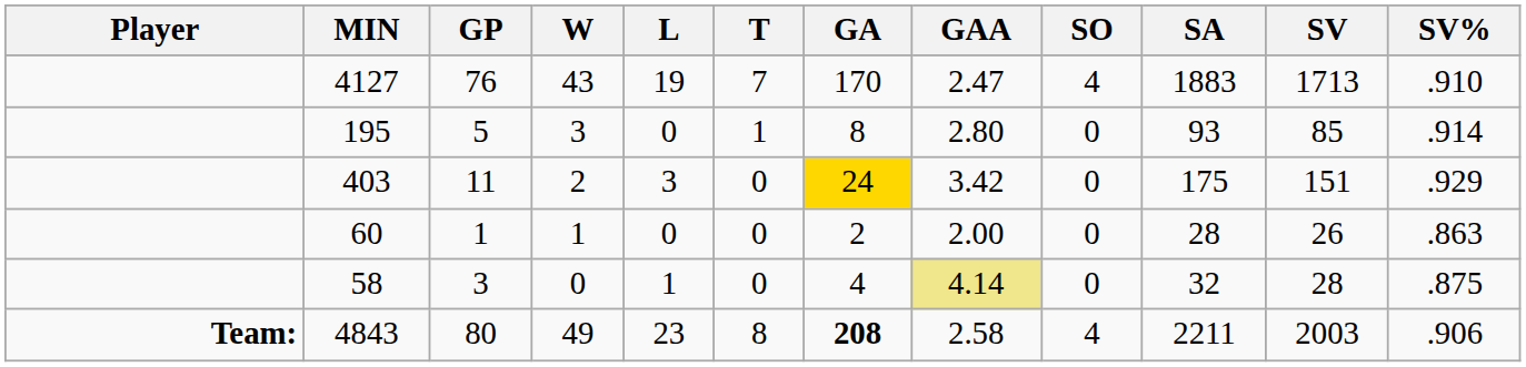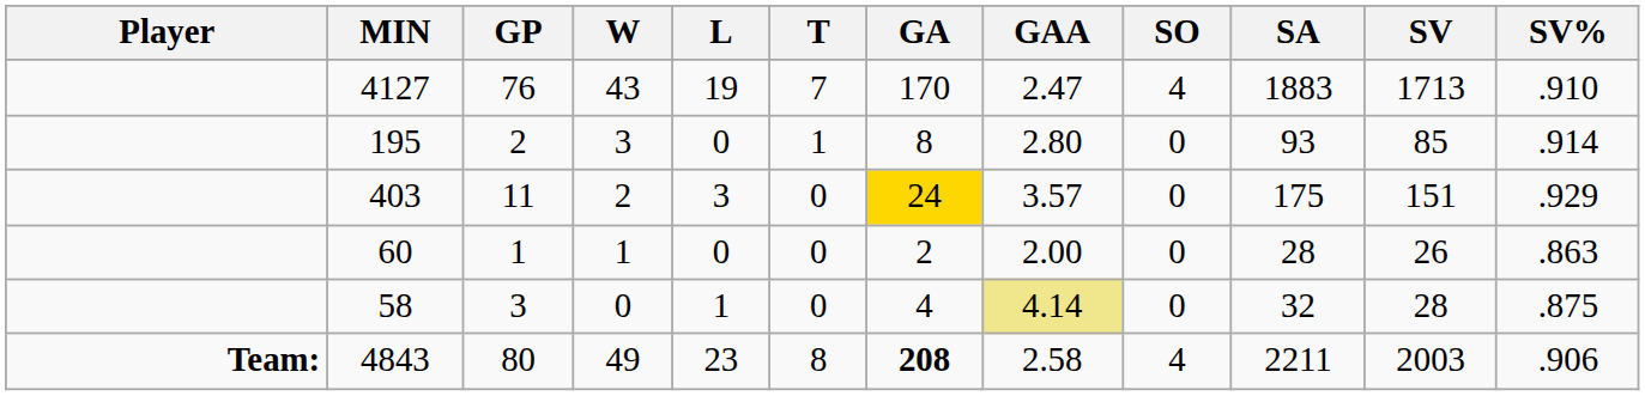 <table width="60%" class="wikitable sortable">
 <tr>
 <th width="10%">Player</th>
 <th width="3%" title="Minutes played">MIN</th>
 <th width="3%" title="Games played in">GP</th>
 <th width="3%" title="Wins">W</th>
 <th width="3%" title="Losses">L</th>
 <th width="3%" title="Ties">T</th>
 <th width="3%" title="Goals against">GA</th>
 <th width="3%" title="Goals against average">GAA</th>
 <th width="3%" title="Shut-outs">SO</th>
 <th width="3%" title="Shots against">SA</th>
 <th width="3%" title="Shots saved">SV</th>
 <th width="3%" title="Save percentage">SV%</th>
 </tr>
 <tr align="center">
 <td align="right"></td>
 <td>4127</td>
 <td>76</td>
 <td>43</td>
 <td>19</td>
 <td>7</td>
 <td>170</td>
 <td>2.47</td>
 <td>4</td>
 <td>1883</td>
 <td>1713</td>
 <td>.910</td>
 </tr>
 <tr align="center">
 <td align="right"></td>
 <td>195</td>
-<td>5</td>
+<td>2</td>
 <td>3</td>
 <td>0</td>
 <td>1</td>
 <td>8</td>
 <td>2.80</td>
 <td>0</td>
 <td>93</td>
 <td>85</td>
 <td>.914</td>
 </tr>
 <tr align="center">
 <td align="right"></td>
 <td>403</td>
 <td>11</td>
 <td>2</td>
 <td>3</td>
 <td>0</td>
 <td style="background: gold;">24</td>
-<td>3.42</td>
+<td>3.57</td>
 <td>0</td>
 <td>175</td>
 <td>151</td>
 <td>.929</td>
 </tr>
 <tr align="center">
 <td align="right"></td>
 <td>60</td>
 <td>1</td>
 <td>1</td>
 <td>0</td>
 <td>0</td>
 <td>2</td>
 <td>2.00</td>
 <td>0</td>
 <td>28</td>
 <td>26</td>
 <td>.863</td>
 </tr>
 <tr align="center">
 <td align="right"></td>
 <td>58</td>
 <td>3</td>
 <td>0</td>
 <td>1</td>
 <td>0</td>
 <td>4</td>
 <td style="background: khaki;">4.14</td>
 <td>0</td>
 <td>32</td>
 <td>28</td>
 <td>.875</td>
 </tr>
 <tr align="center">
 <td align="right"><strong>Team:</strong></td>
 <td>4843</td>
 <td>80</td>
 <td>49</td>
 <td>23</td>
 <td>8</td>
 <td><strong>208</strong></td>
 <td>2.58</td>
 <td>4</td>
 <td>2211</td>
 <td>2003</td>
 <td>.906</td>
 </tr>
 </table>
